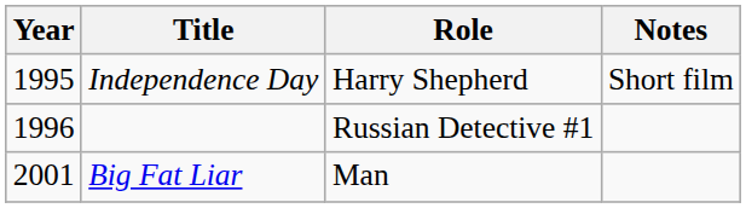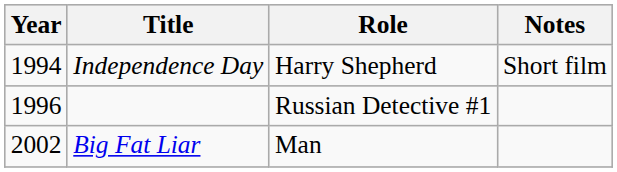 <table class="wikitable sortable plainrowheaders">
 <tr>
 <th scope="col">Year</th>
 <th scope="col">Title</th>
 <th scope="col">Role</th>
 <th scope="col" class="sortable">Notes</th>
 </tr>
 <tr>
-<td>1995</td>
+<td>1994</td>
 <td><em>Independence Day</em></td>
 <td>Harry Shepherd</td>
 <td>Short film</td>
 </tr>
 <tr>
 <td>1996</td>
 <td><em></em></td>
 <td>Russian Detective #1</td>
 <td></td>
 </tr>
 <tr>
-<td>2001</td>
+<td>2002</td>
 <td><em><a href='#'>Big Fat Liar</a></em></td>
 <td>Man</td>
 <td></td>
 </tr>
 </table>
